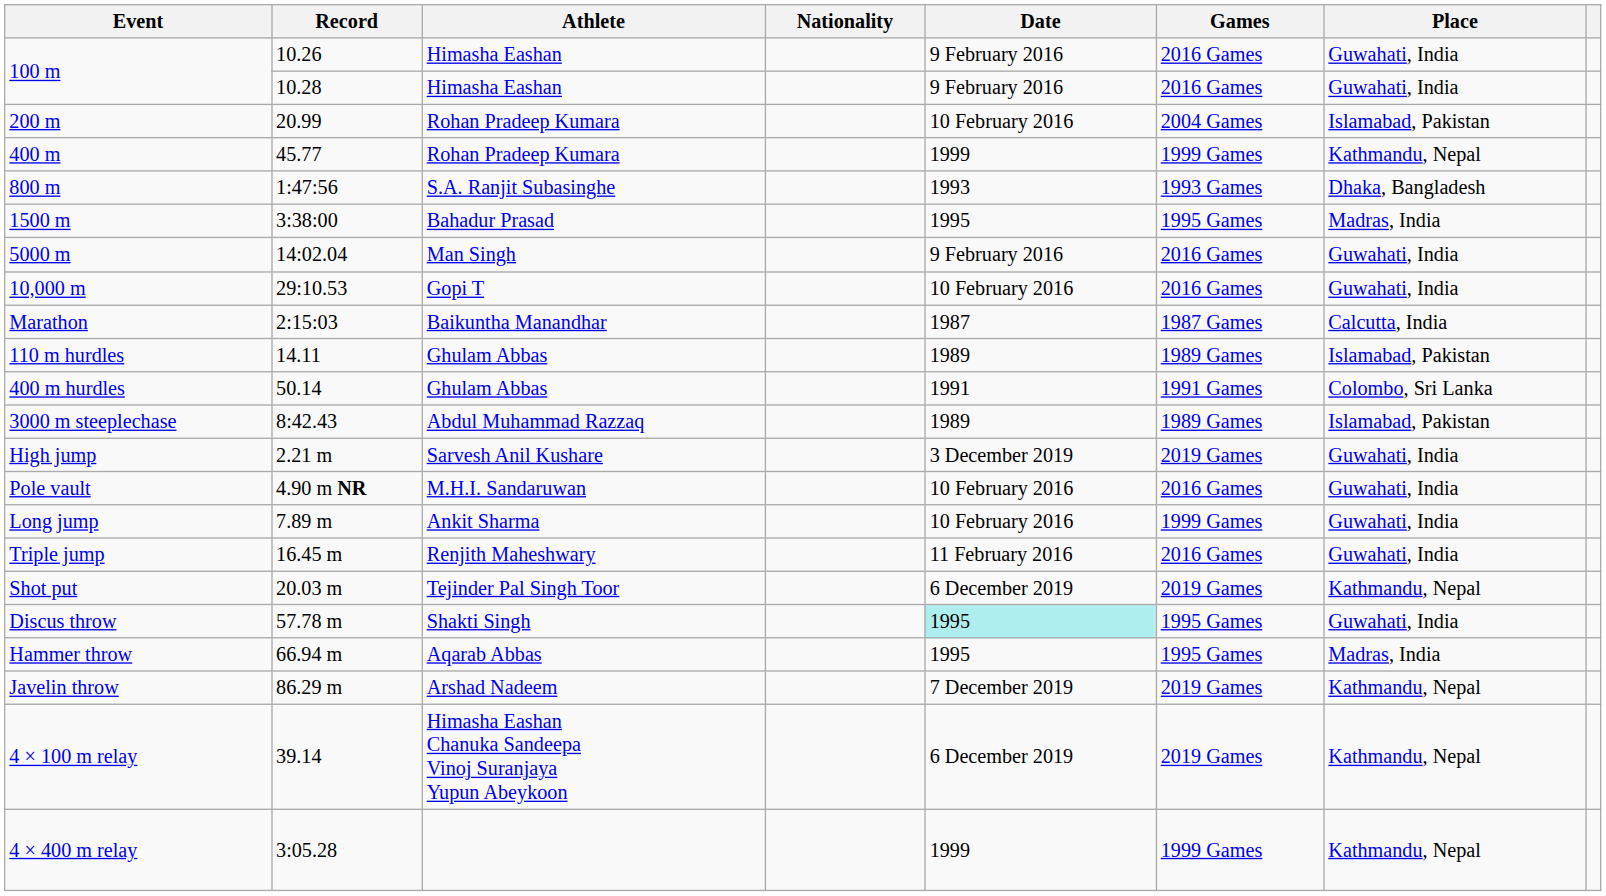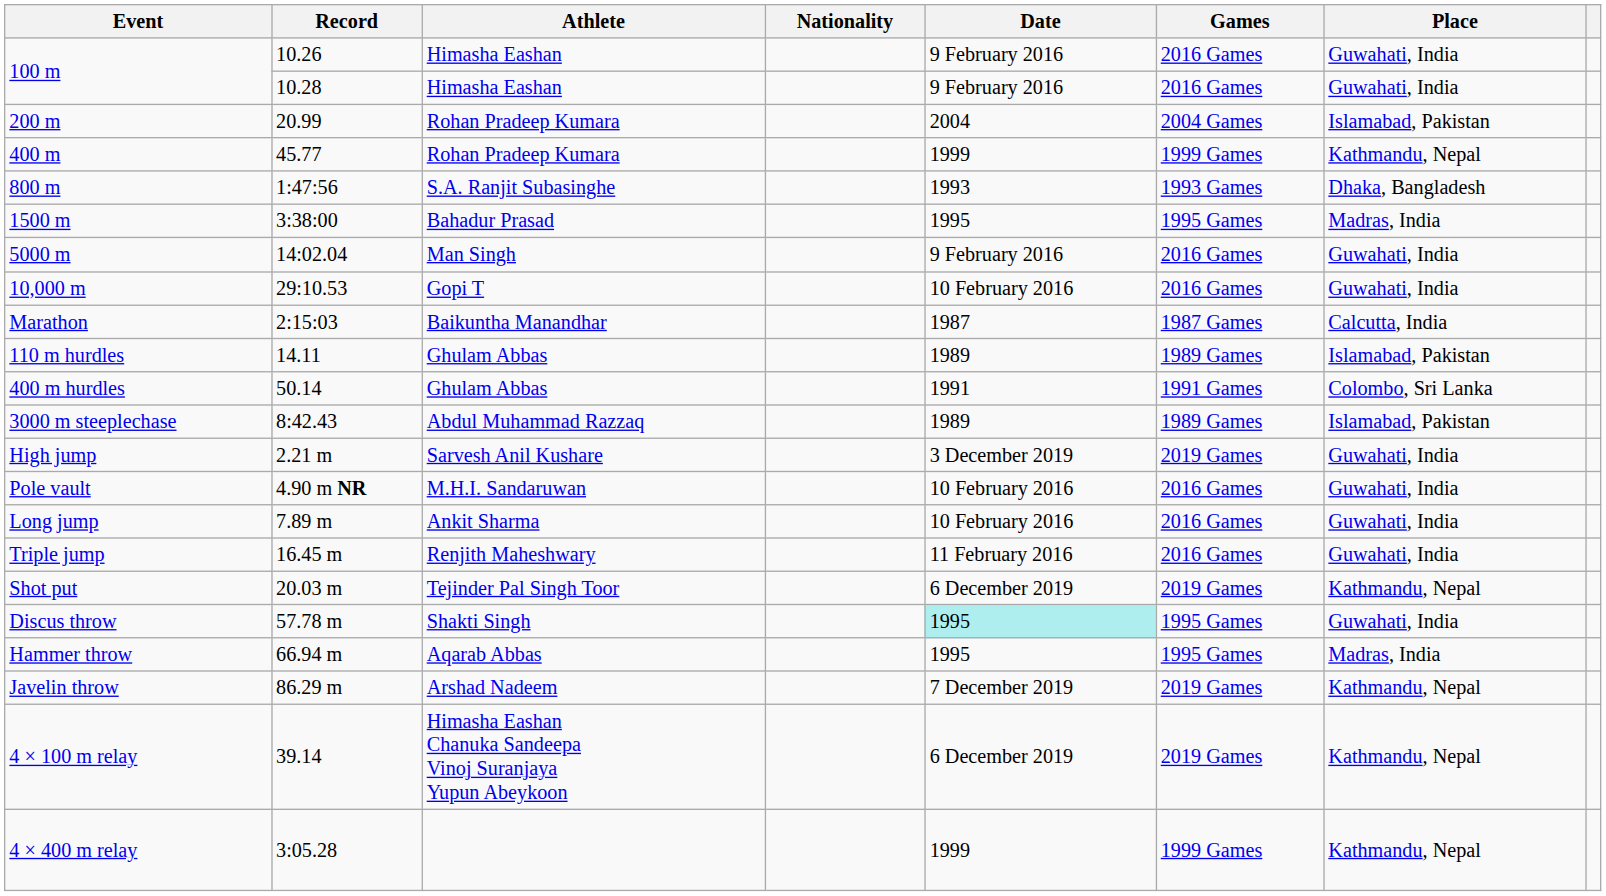 <table class="wikitable" style="font-size:95%; width: 95%;">
 <tr>
 <th>Event</th>
 <th>Record</th>
 <th>Athlete</th>
 <th>Nationality</th>
 <th>Date</th>
 <th>Games</th>
 <th>Place</th>
 <th></th>
 </tr>
 <tr>
 <td rowspan=2><a href='#'>100 m</a></td>
 <td>10.26 </td>
 <td><a href='#'>Himasha Eashan</a></td>
 <td></td>
 <td>9 February 2016</td>
 <td><a href='#'>2016 Games</a></td>
 <td> <a href='#'>Guwahati</a>, India</td>
 <td></td>
 </tr>
 <tr>
 <td>10.28 </td>
 <td><a href='#'>Himasha Eashan</a></td>
 <td></td>
 <td>9 February 2016</td>
 <td><a href='#'>2016 Games</a></td>
 <td> <a href='#'>Guwahati</a>, India</td>
 <td></td>
 </tr>
 <tr>
 <td><a href='#'>200 m</a></td>
 <td>20.99</td>
 <td><a href='#'>Rohan Pradeep Kumara</a></td>
 <td></td>
-<td>10 February 2016</td>
+<td>2004</td>
 <td><a href='#'>2004 Games</a></td>
 <td> <a href='#'>Islamabad</a>, Pakistan</td>
 <td></td>
 </tr>
 <tr>
 <td><a href='#'>400 m</a></td>
 <td>45.77</td>
 <td><a href='#'>Rohan Pradeep Kumara</a></td>
 <td></td>
 <td>1999</td>
 <td><a href='#'>1999 Games</a></td>
 <td> <a href='#'>Kathmandu</a>, Nepal</td>
 <td></td>
 </tr>
 <tr>
 <td><a href='#'>800 m</a></td>
 <td>1:47:56</td>
 <td><a href='#'>S.A. Ranjit Subasinghe</a></td>
 <td></td>
 <td>1993</td>
 <td><a href='#'>1993 Games</a></td>
 <td> <a href='#'>Dhaka</a>, Bangladesh</td>
 <td></td>
 </tr>
 <tr>
 <td><a href='#'>1500 m</a></td>
 <td>3:38:00</td>
 <td><a href='#'>Bahadur Prasad</a></td>
 <td></td>
 <td>1995</td>
 <td><a href='#'>1995 Games</a></td>
 <td> <a href='#'>Madras</a>, India</td>
 <td></td>
 </tr>
 <tr>
 <td><a href='#'>5000 m</a></td>
 <td>14:02.04</td>
 <td><a href='#'>Man Singh</a></td>
 <td></td>
 <td>9 February 2016</td>
 <td><a href='#'>2016 Games</a></td>
 <td> <a href='#'>Guwahati</a>, India</td>
 <td></td>
 </tr>
 <tr>
 <td><a href='#'>10,000 m</a></td>
 <td>29:10.53</td>
 <td><a href='#'>Gopi T</a></td>
 <td></td>
 <td>10 February 2016</td>
 <td><a href='#'>2016 Games</a></td>
 <td> <a href='#'>Guwahati</a>, India</td>
 <td></td>
 </tr>
 <tr>
 <td><a href='#'>Marathon</a></td>
 <td>2:15:03</td>
 <td><a href='#'>Baikuntha Manandhar</a></td>
 <td></td>
 <td>1987</td>
 <td><a href='#'>1987 Games</a></td>
 <td> <a href='#'>Calcutta</a>, India</td>
 <td></td>
 </tr>
 <tr>
 <td><a href='#'>110 m hurdles</a></td>
 <td>14.11 </td>
 <td><a href='#'>Ghulam Abbas</a></td>
 <td></td>
 <td>1989</td>
 <td><a href='#'>1989 Games</a></td>
 <td> <a href='#'>Islamabad</a>, Pakistan</td>
 <td></td>
 </tr>
 <tr>
 <td><a href='#'>400 m hurdles</a></td>
 <td>50.14</td>
 <td><a href='#'>Ghulam Abbas</a></td>
 <td></td>
 <td>1991</td>
 <td><a href='#'>1991 Games</a></td>
 <td> <a href='#'>Colombo</a>, Sri Lanka</td>
 <td></td>
 </tr>
 <tr>
 <td><a href='#'>3000 m steeplechase</a></td>
 <td>8:42.43</td>
 <td><a href='#'>Abdul Muhammad Razzaq</a></td>
 <td></td>
 <td>1989</td>
 <td><a href='#'>1989 Games</a></td>
 <td> <a href='#'>Islamabad</a>, Pakistan</td>
 <td></td>
 </tr>
 <tr>
 <td><a href='#'>High jump</a></td>
 <td>2.21 m</td>
 <td><a href='#'>Sarvesh Anil Kushare</a></td>
 <td></td>
 <td>3 December 2019</td>
 <td><a href='#'>2019 Games</a></td>
 <td> <a href='#'>Guwahati</a>, India</td>
 <td></td>
 </tr>
 <tr>
 <td><a href='#'>Pole vault</a></td>
 <td>4.90 m <strong>NR</strong></td>
 <td><a href='#'>M.H.I. Sandaruwan</a></td>
 <td></td>
 <td>10 February 2016</td>
 <td><a href='#'>2016 Games</a></td>
 <td> <a href='#'>Guwahati</a>, India</td>
 <td></td>
 </tr>
 <tr>
 <td><a href='#'>Long jump</a></td>
 <td>7.89 m </td>
 <td><a href='#'>Ankit Sharma</a></td>
 <td></td>
 <td>10 February 2016</td>
-<td><a href='#'>1999 Games</a></td>
+<td><a href='#'>2016 Games</a></td>
 <td> <a href='#'>Guwahati</a>, India</td>
 <td></td>
 </tr>
 <tr>
 <td><a href='#'>Triple jump</a></td>
 <td>16.45 m </td>
 <td><a href='#'>Renjith Maheshwary</a></td>
 <td></td>
 <td>11 February 2016</td>
 <td><a href='#'>2016 Games</a></td>
 <td> <a href='#'>Guwahati</a>, India</td>
 <td></td>
 </tr>
 <tr>
 <td><a href='#'>Shot put</a></td>
 <td>20.03 m</td>
 <td><a href='#'>Tejinder Pal Singh Toor</a></td>
 <td></td>
 <td>6 December 2019</td>
 <td><a href='#'>2019 Games</a></td>
 <td> <a href='#'>Kathmandu</a>, Nepal</td>
 <td></td>
 </tr>
 <tr>
 <td><a href='#'>Discus throw</a></td>
 <td>57.78 m</td>
 <td><a href='#'>Shakti Singh</a></td>
 <td></td>
 <td style="background: paleturquoise;">1995</td>
 <td><a href='#'>1995 Games</a></td>
 <td> <a href='#'>Guwahati</a>, India</td>
 <td></td>
 </tr>
 <tr>
 <td><a href='#'>Hammer throw</a></td>
 <td>66.94 m</td>
 <td><a href='#'>Aqarab Abbas</a></td>
 <td></td>
 <td>1995</td>
 <td><a href='#'>1995 Games</a></td>
 <td> <a href='#'>Madras</a>, India</td>
 <td></td>
 </tr>
 <tr>
 <td><a href='#'>Javelin throw</a></td>
 <td>86.29 m</td>
 <td><a href='#'>Arshad Nadeem</a></td>
 <td></td>
 <td>7 December 2019</td>
 <td><a href='#'>2019 Games</a></td>
 <td> <a href='#'>Kathmandu</a>, Nepal</td>
 <td></td>
 </tr>
 <tr>
 <td><a href='#'>4 × 100 m relay</a></td>
 <td>39.14</td>
 <td><a href='#'>Himasha Eashan</a><br><a href='#'>Chanuka Sandeepa</a><br><a href='#'>Vinoj Suranjaya</a><br><a href='#'>Yupun Abeykoon</a></td>
 <td></td>
 <td>6 December 2019</td>
 <td><a href='#'>2019 Games</a></td>
 <td> <a href='#'>Kathmandu</a>, Nepal</td>
 <td></td>
 </tr>
 <tr>
 <td><a href='#'>4 × 400 m relay</a></td>
 <td>3:05.28</td>
 <td><br><br><br></td>
 <td></td>
 <td>1999</td>
 <td><a href='#'>1999 Games</a></td>
 <td> <a href='#'>Kathmandu</a>, Nepal</td>
 <td></td>
 </tr>
 </table>
